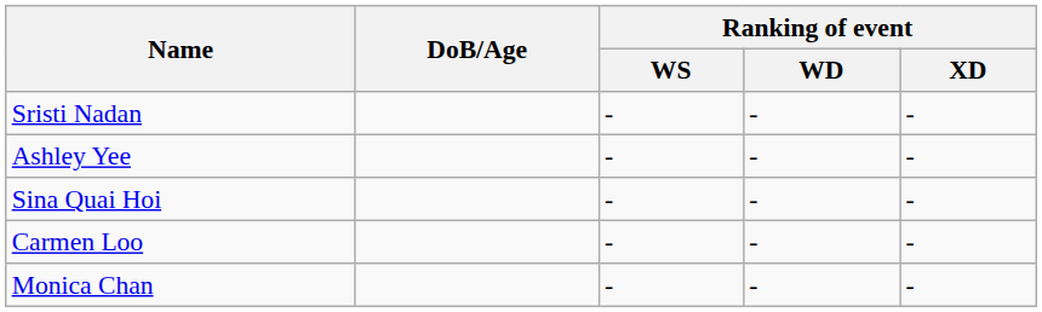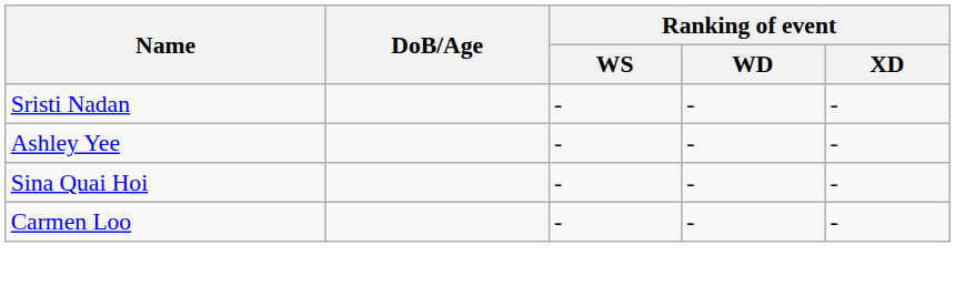 <table class="wikitable" style="width:600px; font-size:95%;">
 <tr>
 <th rowspan="2" align="left">Name</th>
 <th rowspan="2" align="left">DoB/Age</th>
 <th colspan="3" align="center">Ranking of event</th>
 </tr>
 <tr>
 <th align="center">WS</th>
 <th>WD</th>
 <th align="center">XD</th>
 </tr>
 <tr>
 <td><a href='#'>Sristi Nadan</a></td>
 <td></td>
 <td>-</td>
 <td>-</td>
 <td>-</td>
 </tr>
 <tr>
 <td><a href='#'>Ashley Yee</a></td>
 <td></td>
 <td>-</td>
 <td>-</td>
 <td>-</td>
 </tr>
 <tr>
 <td><a href='#'>Sina Quai Hoi</a></td>
 <td></td>
 <td>-</td>
 <td>-</td>
 <td>-</td>
 </tr>
 <tr>
 <td><a href='#'>Carmen Loo</a></td>
 <td></td>
 <td>-</td>
 <td>-</td>
 <td>-</td>
 </tr>
-<tr>
-<td><a href='#'>Monica Chan</a></td>
-<td></td>
-<td>-</td>
-<td>-</td>
-<td>-</td>
-</tr>
 </table>
